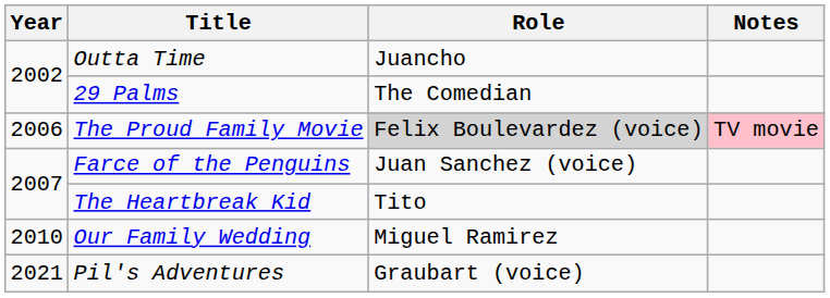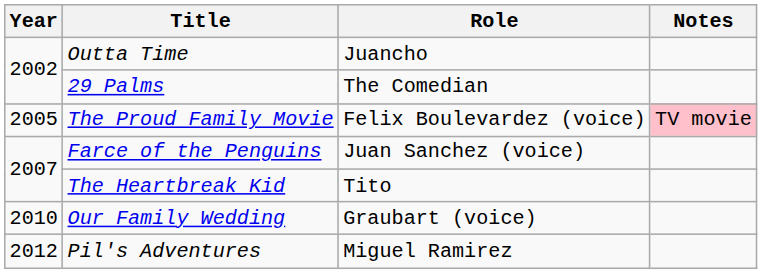 <table class="wikitable sortable">
 <tr>
 <th>Year</th>
 <th>Title</th>
 <th>Role</th>
 <th>Notes</th>
 </tr>
 <tr>
 <td rowspan=2>2002</td>
 <td><em>Outta Time</em></td>
 <td>Juancho</td>
 <td></td>
 </tr>
 <tr>
 <td><em><a href='#'>29 Palms</a></em></td>
 <td>The Comedian</td>
 <td></td>
 </tr>
 <tr>
-<td>2006</td>
+<td>2005</td>
 <td><em><a href='#'>The Proud Family Movie</a></em></td>
-<td style="background: lightgrey;">Felix Boulevardez (voice)</td>
+<td>Felix Boulevardez (voice)</td>
 <td style="background: pink;">TV movie</td>
 </tr>
 <tr>
 <td rowspan=2>2007</td>
 <td><em><a href='#'>Farce of the Penguins</a></em></td>
 <td>Juan Sanchez (voice)</td>
 <td></td>
 </tr>
 <tr>
 <td><em><a href='#'>The Heartbreak Kid</a></em></td>
 <td>Tito</td>
 <td></td>
 </tr>
 <tr>
 <td>2010</td>
 <td><em><a href='#'>Our Family Wedding</a></em></td>
+<td>Graubart (voice)</td>
+<td></td>
+</tr>
+<tr>
+<td>2012</td>
+<td><em>Pil's Adventures</em></td>
 <td>Miguel Ramirez</td>
 <td></td>
 </tr>
-<tr>
-<td>2021</td>
-<td><em>Pil's Adventures</em></td>
-<td>Graubart (voice)</td>
-<td></td>
-</tr>
 </table>
